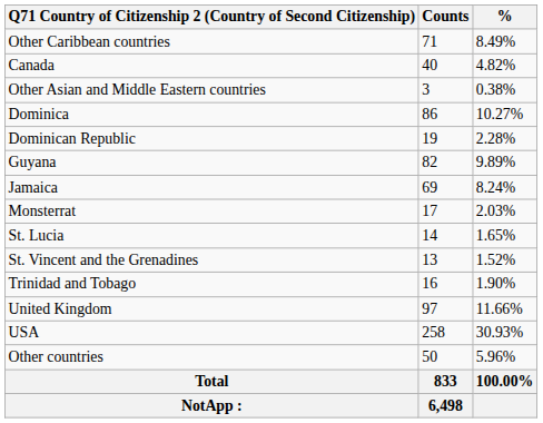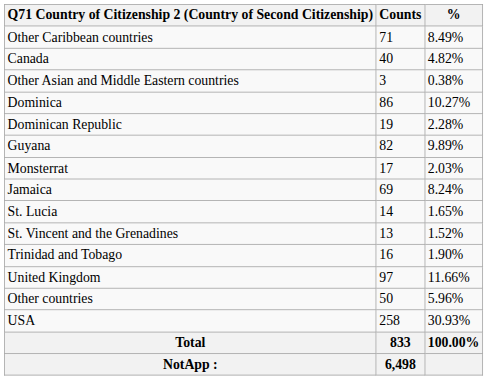 <table class="wikitable sortable">
 <tr>
 <th>Q71 Country of Citizenship 2 (Country of Second Citizenship)</th>
 <th>Counts</th>
 <th>%</th>
 </tr>
 <tr>
 <td>Other Caribbean countries</td>
 <td>71</td>
 <td>8.49%</td>
 </tr>
 <tr>
 <td>Canada</td>
 <td>40</td>
 <td>4.82%</td>
 </tr>
 <tr>
 <td>Other Asian and Middle Eastern countries</td>
 <td>3</td>
 <td>0.38%</td>
 </tr>
 <tr>
 <td>Dominica</td>
 <td>86</td>
 <td>10.27%</td>
 </tr>
 <tr>
 <td>Dominican Republic</td>
 <td>19</td>
 <td>2.28%</td>
 </tr>
 <tr>
 <td>Guyana</td>
 <td>82</td>
 <td>9.89%</td>
 </tr>
 <tr>
+<td>Monsterrat</td>
+<td>17</td>
+<td>2.03%</td>
+</tr>
+<tr>
 <td>Jamaica</td>
 <td>69</td>
 <td>8.24%</td>
-</tr>
-<tr>
-<td>Monsterrat</td>
-<td>17</td>
-<td>2.03%</td>
 </tr>
 <tr>
 <td>St. Lucia</td>
 <td>14</td>
 <td>1.65%</td>
 </tr>
 <tr>
 <td>St. Vincent and the Grenadines</td>
 <td>13</td>
 <td>1.52%</td>
 </tr>
 <tr>
 <td>Trinidad and Tobago</td>
 <td>16</td>
 <td>1.90%</td>
 </tr>
 <tr>
 <td>United Kingdom</td>
 <td>97</td>
 <td>11.66%</td>
 </tr>
 <tr>
+<td>Other countries</td>
+<td>50</td>
+<td>5.96%</td>
+</tr>
+<tr>
 <td>USA</td>
 <td>258</td>
 <td>30.93%</td>
-</tr>
-<tr>
-<td>Other countries</td>
-<td>50</td>
-<td>5.96%</td>
 </tr>
 <tr>
 <th>Total</th>
 <th>833</th>
 <th>100.00%</th>
 </tr>
 <tr>
 <th>NotApp :</th>
 <th>6,498</th>
 <th></th>
 </tr>
 </table>
